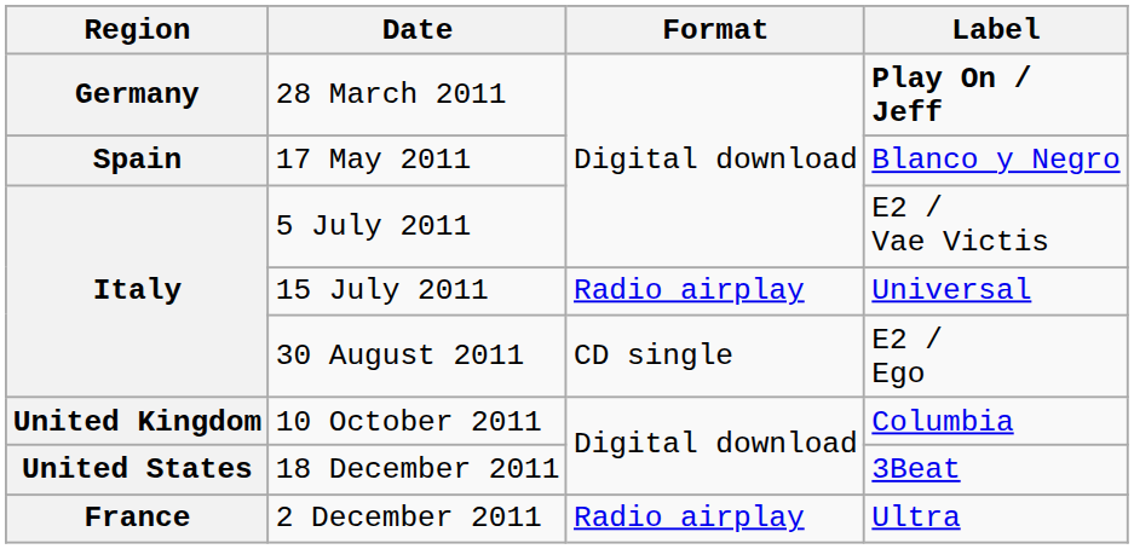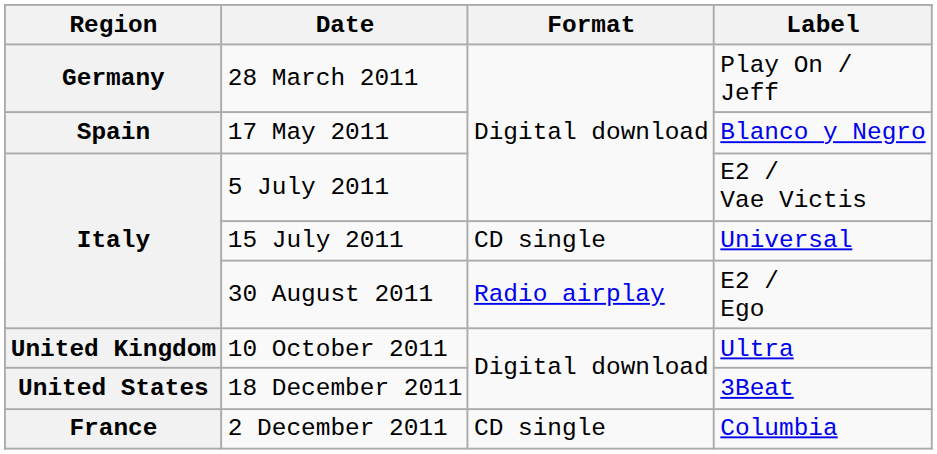 <table class="wikitable plainrowheaders unsortable">
 <tr>
 <th>Region</th>
 <th>Date</th>
 <th>Format</th>
 <th>Label</th>
 </tr>
 <tr>
 <th scope="row">Germany</th>
 <td>28 March 2011</td>
 <td rowspan="3">Digital download</td>
-<td><strong>Play On /<br>Jeff</strong></td>
+<td>Play On /<br>Jeff</td>
 </tr>
 <tr>
 <th scope="row">Spain</th>
 <td>17 May 2011</td>
 <td><a href='#'>Blanco y Negro</a></td>
 </tr>
 <tr>
 <th scope="row" rowspan="3">Italy</th>
 <td>5 July 2011</td>
 <td>E2 /<br>Vae Victis</td>
 </tr>
 <tr>
 <td>15 July 2011</td>
-<td><a href='#'>Radio airplay</a></td>
+<td>CD single</td>
 <td><a href='#'>Universal</a></td>
 </tr>
 <tr>
 <td>30 August 2011</td>
-<td>CD single</td>
+<td><a href='#'>Radio airplay</a></td>
 <td>E2 /<br>Ego</td>
 </tr>
 <tr>
 <th scope="row">United Kingdom</th>
 <td>10 October 2011</td>
 <td rowspan="2">Digital download</td>
-<td><a href='#'>Columbia</a></td>
+<td><a href='#'>Ultra</a></td>
 </tr>
 <tr>
 <th scope="row">United States</th>
 <td>18 December 2011</td>
 <td><a href='#'>3Beat</a></td>
 </tr>
 <tr>
 <th scope="row">France</th>
 <td>2 December 2011</td>
-<td><a href='#'>Radio airplay</a></td>
-<td><a href='#'>Ultra</a></td>
+<td>CD single</td>
+<td><a href='#'>Columbia</a></td>
 </tr>
 </table>
